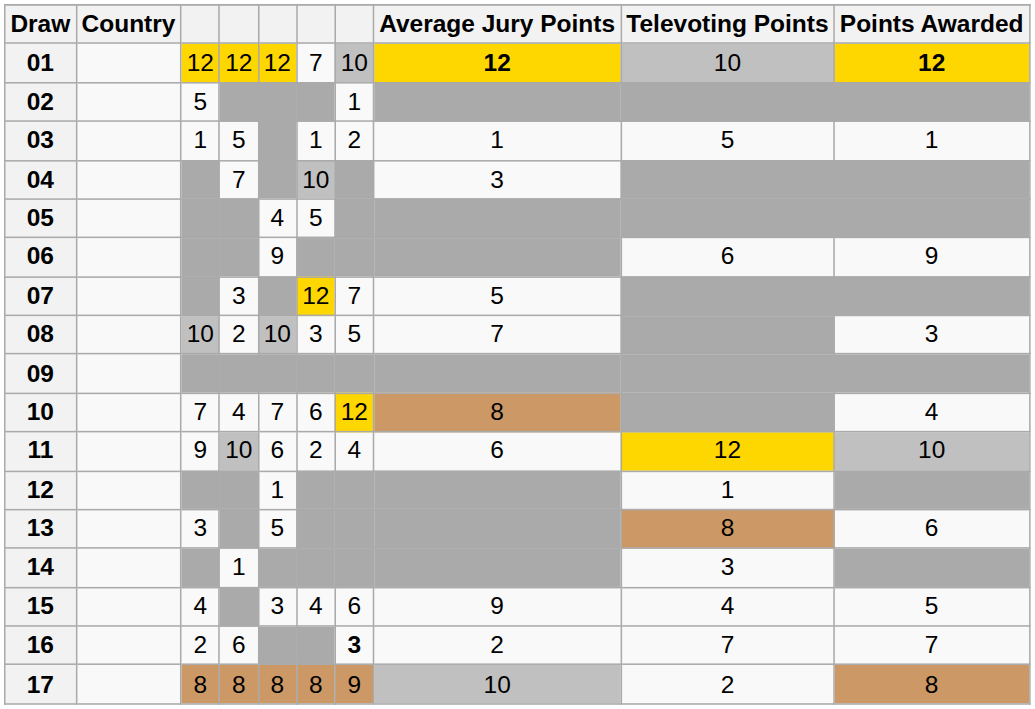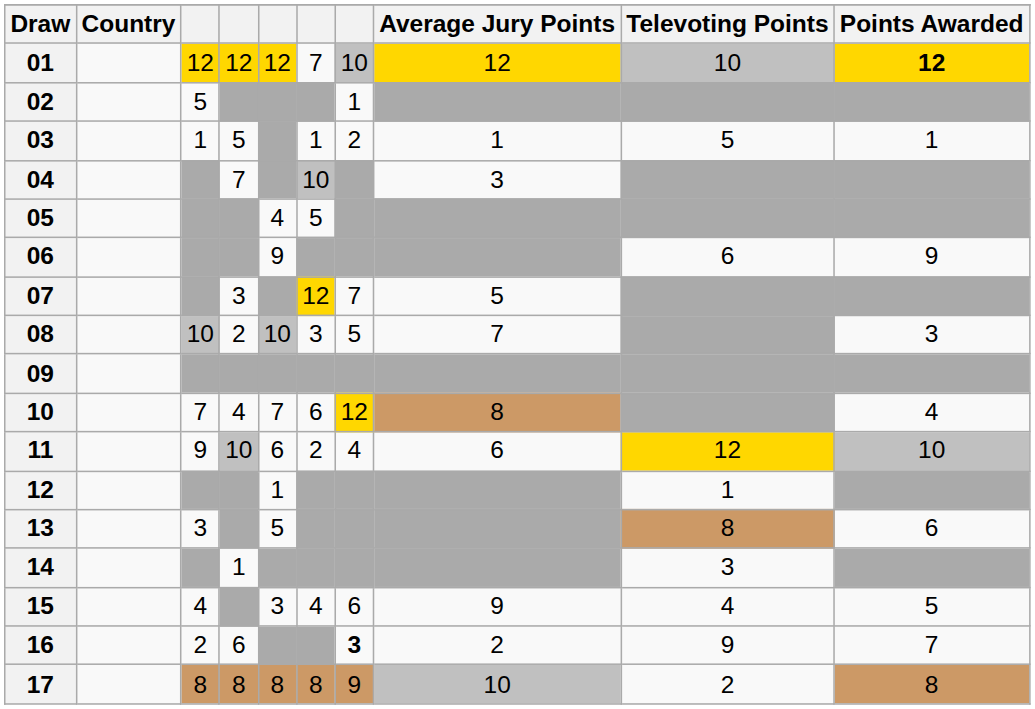 <table class="sortable wikitable collapsible plainrowheaders" style="text-align:center;">
 <tr>
 </tr>
 <tr>
 <th scope="col">Draw</th>
 <th scope="col">Country</th>
 <th scope="col"><small></small></th>
 <th scope="col"><small></small></th>
 <th scope="col"><small></small></th>
 <th scope="col"><small></small></th>
 <th scope="col"><small></small></th>
 <th scope="col">Average Jury Points</th>
 <th scope="col">Televoting Points</th>
 <th scope="col">Points Awarded</th>
 </tr>
 <tr>
 <th scope="row" style="text-align:center;">01</th>
 <td style="text-align:left;"></td>
 <td style="background:gold;">12</td>
 <td style="background:gold;">12</td>
 <td style="background:gold;">12</td>
 <td>7</td>
 <td style="background:silver;">10</td>
-<td style="background:gold;"><strong>12</strong></td>
+<td style="background:gold;">12</td>
 <td style="background:silver;">10</td>
 <td style="background:gold;"><strong>12</strong></td>
 </tr>
 <tr>
 <th scope="row" style="text-align:center;">02</th>
 <td style="text-align:left;"></td>
 <td>5</td>
 <td style="background:#AAAAAA;"></td>
 <td style="background:#AAAAAA;"></td>
 <td style="background:#AAAAAA;"></td>
 <td>1</td>
 <td style="background:#AAAAAA;"></td>
 <td style="background:#AAAAAA;"></td>
 <td style="background:#AAAAAA;"></td>
 </tr>
 <tr>
 <th scope="row" style="text-align:center;">03</th>
 <td style="text-align:left;"></td>
 <td>1</td>
 <td>5</td>
 <td style="background:#AAAAAA;"></td>
 <td>1</td>
 <td>2</td>
 <td>1</td>
 <td>5</td>
 <td>1</td>
 </tr>
 <tr>
 <th scope="row" style="text-align:center;">04</th>
 <td style="text-align:left;"></td>
 <td style="background:#AAAAAA;"></td>
 <td>7</td>
 <td style="background:#AAAAAA;"></td>
 <td style="background:silver;">10</td>
 <td style="background:#AAAAAA;"></td>
 <td>3</td>
 <td style="background:#AAAAAA;"></td>
 <td style="background:#AAAAAA;"></td>
 </tr>
 <tr>
 <th scope="row" style="text-align:center;">05</th>
 <td style="text-align:left;"></td>
 <td style="background:#AAAAAA;"></td>
 <td style="background:#AAAAAA;"></td>
 <td>4</td>
 <td>5</td>
 <td style="background:#AAAAAA;"></td>
 <td style="background:#AAAAAA;"></td>
 <td style="background:#AAAAAA;"></td>
 <td style="background:#AAAAAA;"></td>
 </tr>
 <tr>
 <th scope="row" style="text-align:center;">06</th>
 <td style="text-align:left;"></td>
 <td style="background:#AAAAAA;"></td>
 <td style="background:#AAAAAA;"></td>
 <td>9</td>
 <td style="background:#AAAAAA;"></td>
 <td style="background:#AAAAAA;"></td>
 <td style="background:#AAAAAA;"></td>
 <td>6</td>
 <td>9</td>
 </tr>
 <tr>
 <th scope="row" style="text-align:center;">07</th>
 <td style="text-align:left;"></td>
 <td style="background:#AAAAAA;"></td>
 <td>3</td>
 <td style="background:#AAAAAA;"></td>
 <td style="background:gold;">12</td>
 <td>7</td>
 <td>5</td>
 <td style="background:#AAAAAA;"></td>
 <td style="background:#AAAAAA;"></td>
 </tr>
 <tr>
 <th scope="row" style="text-align:center;">08</th>
 <td style="text-align:left;"></td>
 <td style="background:silver;">10</td>
 <td>2</td>
 <td style="background:silver;">10</td>
 <td>3</td>
 <td>5</td>
 <td>7</td>
 <td style="background:#AAAAAA;"></td>
 <td>3</td>
 </tr>
 <tr class="sortbottom">
 <th scope="row" style="text-align:center;">09</th>
 <td style="text-align:left;"></td>
 <td style="background:#AAAAAA;"></td>
 <td style="background:#AAAAAA;"></td>
 <td style="background:#AAAAAA;"></td>
 <td style="background:#AAAAAA;"></td>
 <td style="background:#AAAAAA;"></td>
 <td style="background:#AAAAAA;"></td>
 <td style="background:#AAAAAA;"></td>
 <td style="background:#AAAAAA;"></td>
 </tr>
 <tr>
 <th scope="row" style="text-align:center;">10</th>
 <td style="text-align:left;"></td>
 <td>7</td>
 <td>4</td>
 <td>7</td>
 <td>6</td>
 <td style="background:gold;">12</td>
 <td style="background:#CC9966;">8</td>
 <td style="background:#AAAAAA;"></td>
 <td>4</td>
 </tr>
 <tr>
 <th scope="row" style="text-align:center;">11</th>
 <td style="text-align:left;"></td>
 <td>9</td>
 <td style="background:silver;">10</td>
 <td>6</td>
 <td>2</td>
 <td>4</td>
 <td>6</td>
 <td style="background:gold;">12</td>
 <td style="background:silver;">10</td>
 </tr>
 <tr>
 <th scope="row" style="text-align:center;">12</th>
 <td style="text-align:left;"></td>
 <td style="background:#AAAAAA;"></td>
 <td style="background:#AAAAAA;"></td>
 <td>1</td>
 <td style="background:#AAAAAA;"></td>
 <td style="background:#AAAAAA;"></td>
 <td style="background:#AAAAAA;"></td>
 <td>1</td>
 <td style="background:#AAAAAA;"></td>
 </tr>
 <tr>
 <th scope="row" style="text-align:center;">13</th>
 <td style="text-align:left;"></td>
 <td>3</td>
 <td style="background:#AAAAAA;"></td>
 <td>5</td>
 <td style="background:#AAAAAA;"></td>
 <td style="background:#AAAAAA;"></td>
 <td style="background:#AAAAAA;"></td>
 <td style="background:#CC9966;">8</td>
 <td>6</td>
 </tr>
 <tr>
 <th scope="row" style="text-align:center;">14</th>
 <td style="text-align:left;"></td>
 <td style="background:#AAAAAA;"></td>
 <td>1</td>
 <td style="background:#AAAAAA;"></td>
 <td style="background:#AAAAAA;"></td>
 <td style="background:#AAAAAA;"></td>
 <td style="background:#AAAAAA;"></td>
 <td>3</td>
 <td style="background:#AAAAAA;"></td>
 </tr>
 <tr>
 <th scope="row" style="text-align:center;">15</th>
 <td style="text-align:left;"></td>
 <td>4</td>
 <td style="background:#AAAAAA;"></td>
 <td>3</td>
 <td>4</td>
 <td>6</td>
 <td>9</td>
 <td>4</td>
 <td>5</td>
 </tr>
 <tr>
 <th scope="row" style="text-align:center;">16</th>
 <td style="text-align:left;"></td>
 <td>2</td>
 <td>6</td>
 <td style="background:#AAAAAA;"></td>
 <td style="background:#AAAAAA;"></td>
 <td><strong>3</strong></td>
 <td>2</td>
-<td>7</td>
+<td>9</td>
 <td>7</td>
 </tr>
 <tr>
 <th scope="row" style="text-align:center;">17</th>
 <td style="text-align:left;"></td>
 <td style="background:#CC9966;">8</td>
 <td style="background:#CC9966;">8</td>
 <td style="background:#CC9966;">8</td>
 <td style="background:#CC9966;">8</td>
 <td style="background:#CC9966;">9</td>
 <td style="background:silver;">10</td>
 <td>2</td>
 <td style="background:#CC9966;">8</td>
 </tr>
 </table>
